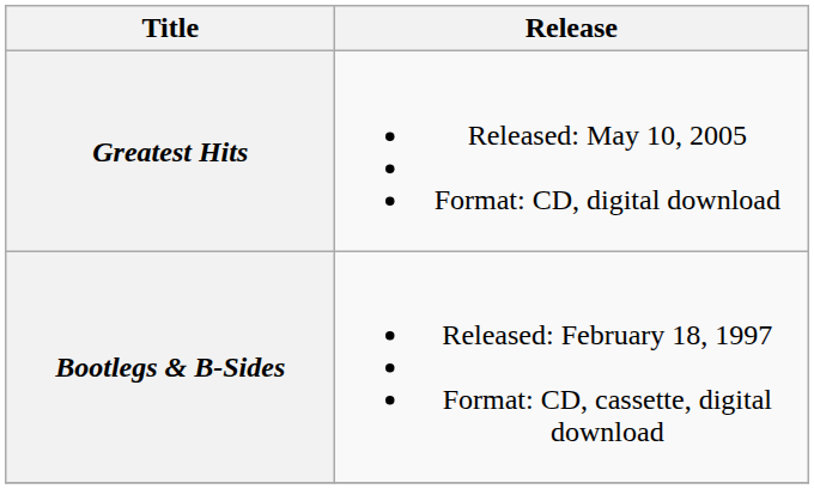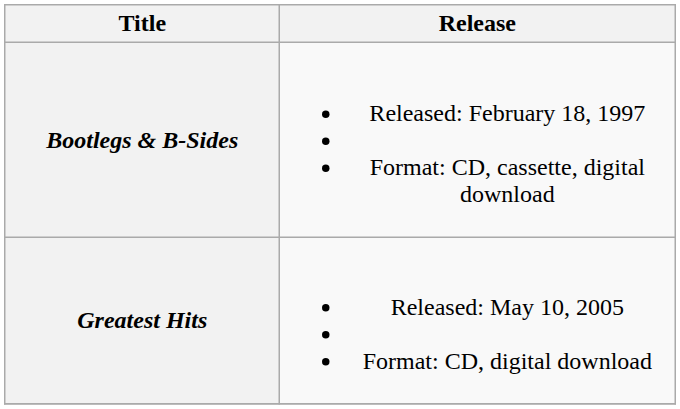 <table class="wikitable plainrowheaders" style="text-align:center;">
 <tr>
 <th scope="col" style="width:11em;">Title</th>
 <th scope="col" style="width:16em;">Release</th>
 </tr>
 <tr>
+<th scope="row"><em>Bootlegs & B-Sides</em></th>
+<td><br><ul><li>Released: February 18, 1997</li><li></li><li>Format: CD, cassette, digital download</li></ul></td>
+</tr>
+<tr>
 <th scope="row"><em>Greatest Hits</em></th>
 <td><br><ul><li>Released: May 10, 2005</li><li></li><li>Format: CD, digital download</li></ul></td>
 </tr>
 <tr>
-<th scope="row"><em>Bootlegs & B-Sides</em></th>
-<td><br><ul><li>Released: February 18, 1997</li><li></li><li>Format: CD, cassette, digital download</li></ul></td>
-</tr>
-<tr>
 </tr>
 </table>
